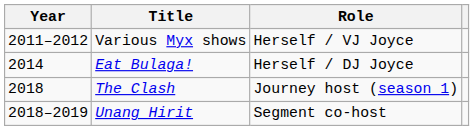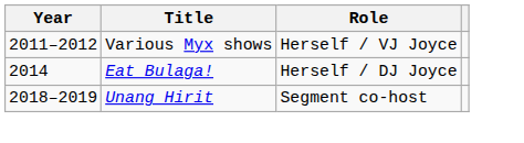 <table class="wikitable">
 <tr>
 <th>Year</th>
 <th>Title</th>
 <th>Role</th>
 <th></th>
 </tr>
 <tr>
 <td>2011–2012</td>
 <td>Various <a href='#'>Myx</a> shows</td>
 <td>Herself / VJ Joyce</td>
 <td style="text-align:center;"></td>
 </tr>
 <tr>
 <td>2014</td>
 <td><em><a href='#'>Eat Bulaga!</a></em></td>
 <td>Herself / DJ Joyce</td>
 <td style="text-align:center;"></td>
 </tr>
 <tr>
-<td>2018</td>
-<td><em><a href='#'>The Clash</a></em></td>
-<td>Journey host (<a href='#'>season 1</a>)</td>
-<td style="text-align:center;"></td>
-</tr>
-<tr>
 <td>2018–2019</td>
 <td><em><a href='#'>Unang Hirit</a></em></td>
 <td>Segment co-host</td>
 <td style="text-align:center;"></td>
 </tr>
 </table>
